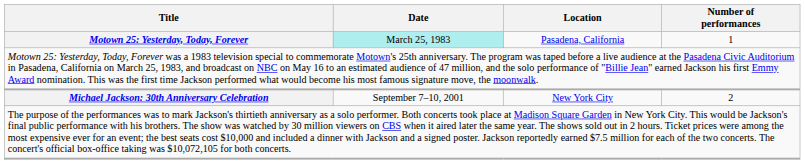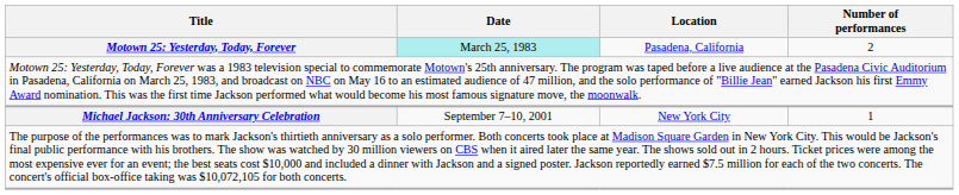 <table class="wikitable sortable plainrowheaders" style="text-align:center;" width=100%>
 <tr>
 <th scope="col">Title</th>
 <th scope="col">Date</th>
 <th scope="col">Location</th>
 <th scope="col">Number of<br>performances</th>
 </tr>
 <tr>
 <th scope="row"><em><a href='#'>Motown 25: Yesterday, Today, Forever</a></em></th>
 <td style="background: paleturquoise;">March 25, 1983</td>
 <td><a href='#'>Pasadena, California</a></td>
-<td>1</td>
+<td>2</td>
 </tr>
 <tr>
 <td colspan="4" style="text-align:left; border-bottom-width:3px; padding:5px;"><em>Motown 25: Yesterday, Today, Forever</em> was a 1983 television special to commemorate <a href='#'>Motown</a>'s 25th anniversary. The program was taped before a live audience at the <a href='#'>Pasadena Civic Auditorium</a> in Pasadena, California on March 25, 1983, and broadcast on <a href='#'>NBC</a> on May 16 to an estimated audience of 47 million, and the solo performance of "<a href='#'>Billie Jean</a>" earned Jackson his first <a href='#'>Emmy Award</a> nomination. This was the first time Jackson performed what would become his most famous signature move, the <a href='#'>moonwalk</a>.</td>
 </tr>
 <tr>
 <th scope="row"><em><a href='#'>Michael Jackson: 30th Anniversary Celebration</a></em></th>
 <td>September 7–10, 2001</td>
 <td><a href='#'>New York City</a></td>
-<td>2</td>
+<td>1</td>
 </tr>
 <tr>
 <td colspan="4" style="text-align:left; border-bottom-width:3px; padding:5px;">The purpose of the performances was to mark Jackson's thirtieth anniversary as a solo performer. Both concerts took place at <a href='#'>Madison Square Garden</a> in New York City. This would be Jackson's final public performance with his brothers. The show was watched by 30 million viewers on <a href='#'>CBS</a> when it aired later the same year. The shows sold out in 2 hours. Ticket prices were among the most expensive ever for an event; the best seats cost $10,000 and included a dinner with Jackson and a signed poster. Jackson reportedly earned $7.5 million for each of the two concerts. The concert's official box-office taking was $10,072,105 for both concerts.</td>
 </tr>
 </table>
